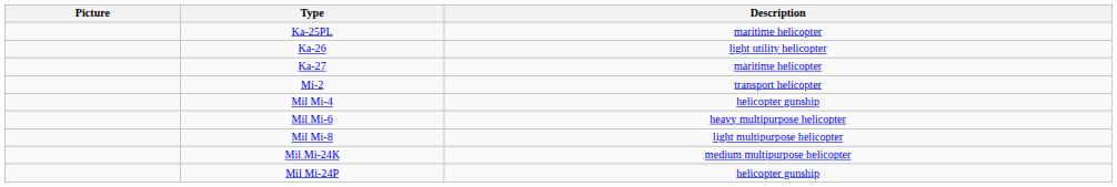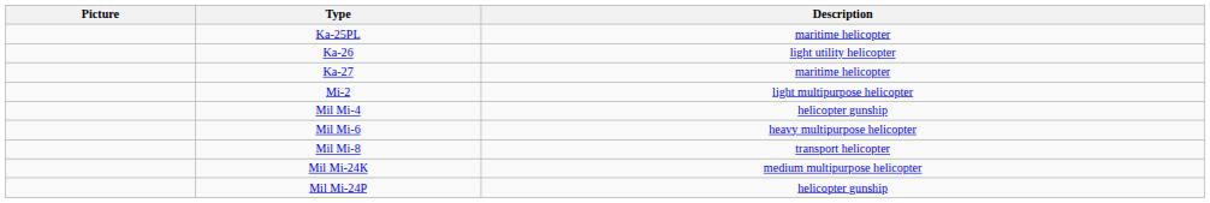 <table class="wikitable" style="text-align:center; width:100%">
 <tr>
 <th>Picture</th>
 <th>Type</th>
 <th>Description</th>
 </tr>
 <tr>
 <td></td>
 <td><a href='#'>Ka-25PL</a></td>
 <td><a href='#'>maritime helicopter</a></td>
 </tr>
 <tr>
 <td></td>
 <td><a href='#'>Ka-26</a></td>
 <td><a href='#'>light utility helicopter</a></td>
 </tr>
 <tr>
 <td></td>
 <td><a href='#'>Ka-27</a></td>
 <td><a href='#'>maritime helicopter</a></td>
 </tr>
 <tr>
 <td></td>
 <td><a href='#'>Mi-2</a></td>
-<td><a href='#'>transport helicopter</a></td>
+<td><a href='#'>light multipurpose helicopter</a></td>
 </tr>
 <tr>
 <td></td>
 <td><a href='#'>Mil Mi-4</a></td>
 <td><a href='#'>helicopter gunship</a></td>
 </tr>
 <tr>
 <td></td>
 <td><a href='#'>Mil Mi-6</a></td>
 <td><a href='#'>heavy multipurpose helicopter</a></td>
 </tr>
 <tr>
 <td></td>
 <td><a href='#'>Mil Mi-8</a></td>
-<td><a href='#'>light multipurpose helicopter</a></td>
+<td><a href='#'>transport helicopter</a></td>
 </tr>
 <tr>
 <td></td>
 <td><a href='#'>Mil Mi-24К</a></td>
 <td><a href='#'>medium multipurpose helicopter</a></td>
 </tr>
 <tr>
 <td></td>
 <td><a href='#'>Mil Mi-24Р</a></td>
 <td><a href='#'>helicopter gunship</a></td>
 </tr>
 </table>
